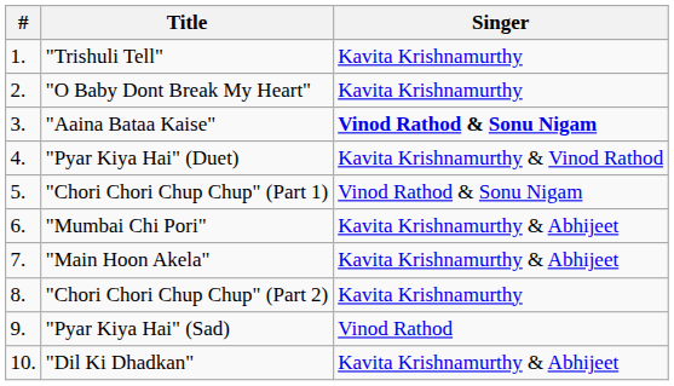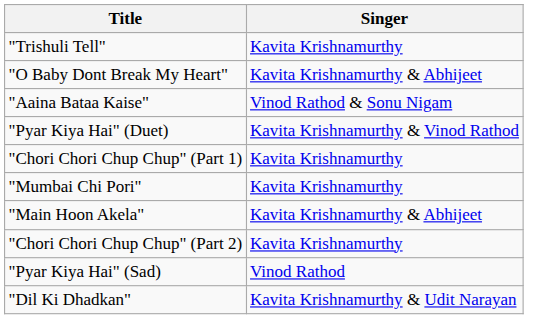 <table class="wikitable sortable" style="font-size:95%;">
 <tr>
-<th>#</th>
 <th>Title</th>
 <th>Singer</th>
 </tr>
 <tr>
-<td>1.</td>
 <td>"Trishuli Tell"</td>
 <td><a href='#'>Kavita Krishnamurthy</a></td>
 </tr>
 <tr>
-<td>2.</td>
 <td>"O Baby Dont Break My Heart"</td>
-<td><a href='#'>Kavita Krishnamurthy</a></td>
+<td><a href='#'>Kavita Krishnamurthy</a> & <a href='#'>Abhijeet</a></td>
 </tr>
 <tr>
-<td>3.</td>
 <td>"Aaina Bataa Kaise"</td>
-<td><strong><a href='#'>Vinod Rathod</a> & <a href='#'>Sonu Nigam</a></strong></td>
+<td><a href='#'>Vinod Rathod</a> & <a href='#'>Sonu Nigam</a></td>
 </tr>
 <tr>
-<td>4.</td>
 <td>"Pyar Kiya Hai" (Duet)</td>
 <td><a href='#'>Kavita Krishnamurthy</a> & <a href='#'>Vinod Rathod</a></td>
 </tr>
 <tr>
-<td>5.</td>
 <td>"Chori Chori Chup Chup" (Part 1)</td>
-<td><a href='#'>Vinod Rathod</a> & <a href='#'>Sonu Nigam</a></td>
+<td><a href='#'>Kavita Krishnamurthy</a></td>
 </tr>
 <tr>
-<td>6.</td>
 <td>"Mumbai Chi Pori"</td>
-<td><a href='#'>Kavita Krishnamurthy</a> & <a href='#'>Abhijeet</a></td>
+<td><a href='#'>Kavita Krishnamurthy</a></td>
 </tr>
 <tr>
-<td>7.</td>
 <td>"Main Hoon Akela"</td>
 <td><a href='#'>Kavita Krishnamurthy</a> & <a href='#'>Abhijeet</a></td>
 </tr>
 <tr>
-<td>8.</td>
 <td>"Chori Chori Chup Chup" (Part 2)</td>
 <td><a href='#'>Kavita Krishnamurthy</a></td>
 </tr>
 <tr>
-<td>9.</td>
 <td>"Pyar Kiya Hai" (Sad)</td>
 <td><a href='#'>Vinod Rathod</a></td>
 </tr>
 <tr>
-<td>10.</td>
 <td>"Dil Ki Dhadkan"</td>
-<td><a href='#'>Kavita Krishnamurthy</a> & <a href='#'>Abhijeet</a></td>
+<td><a href='#'>Kavita Krishnamurthy</a> & <a href='#'>Udit Narayan</a></td>
 </tr>
 </table>
